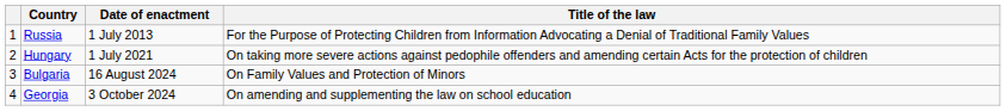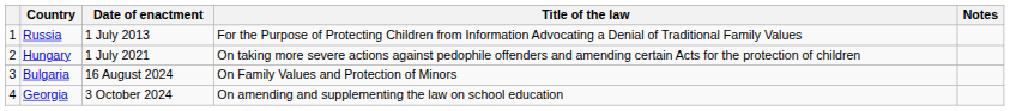 <table class="wikitable sortable" style="width:100%">
 <tr>
 <th></th>
 <th>Country</th>
 <th>Date of enactment</th>
 <th>Title of the law</th>
+<th>Notes</th>
 </tr>
 <tr>
 <td align="center">1</td>
 <td> <a href='#'>Russia</a></td>
 <td>1 July 2013</td>
 <td align="left">For the Purpose of Protecting Children from Information Advocating a Denial of Traditional Family Values</td>
+<td></td>
 </tr>
 <tr>
 <td align="center">2</td>
 <td> <a href='#'>Hungary</a></td>
 <td>1 July 2021</td>
 <td align="left">On taking more severe actions against pedophile offenders and amending certain Acts for the protection of children</td>
+<td></td>
 </tr>
 <tr>
 <td align="center">3</td>
 <td> <a href='#'>Bulgaria</a></td>
 <td>16 August 2024</td>
 <td align="left">On Family Values and Protection of Minors</td>
+<td></td>
 </tr>
 <tr>
 <td align="center">4</td>
 <td> <a href='#'>Georgia</a></td>
 <td>3 October 2024</td>
 <td align="left">On amending and supplementing the law on school education</td>
+<td></td>
 </tr>
 </table>
